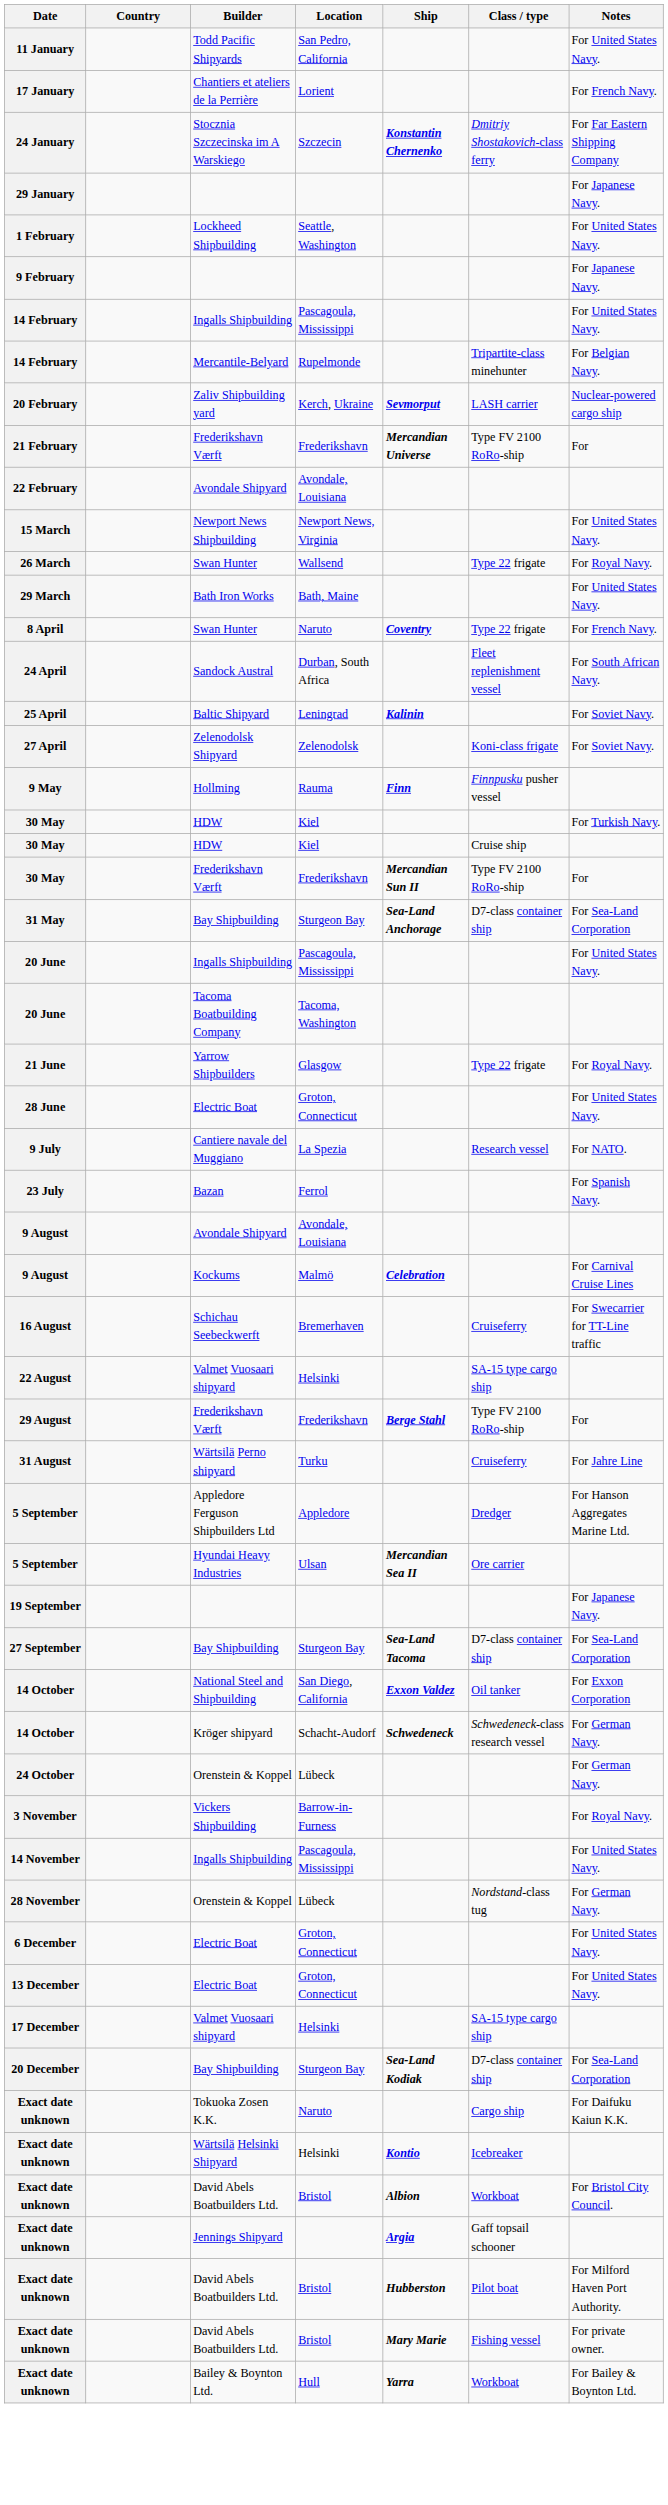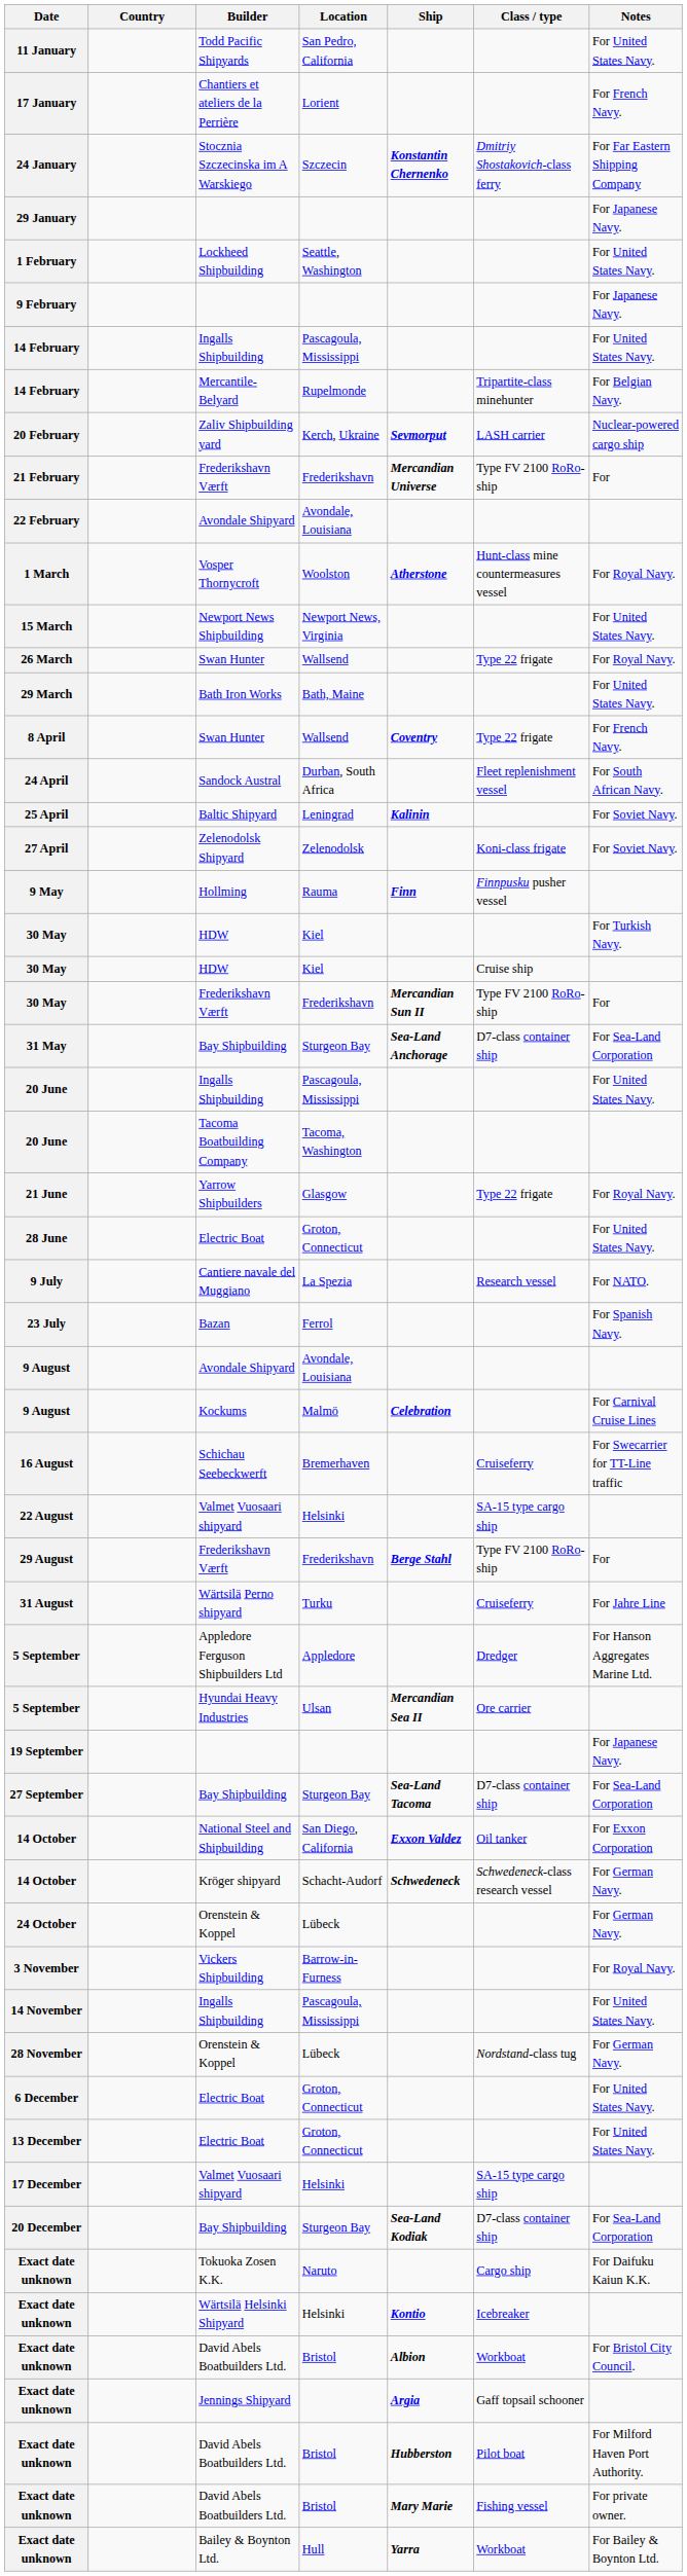 <table class="wikitable sortable" style="font-size:1.00em; line-height:1.5em;">
 <tr>
 <th style="width:100px;">Date</th>
 <th style="width:130px;">Country</th>
 <th>Builder</th>
 <th>Location</th>
 <th>Ship</th>
 <th>Class / type</th>
 <th>Notes</th>
 </tr>
 <tr>
 <th>11 January</th>
 <td></td>
 <td><a href='#'>Todd Pacific Shipyards</a></td>
 <td><a href='#'>San Pedro, California</a></td>
 <td><strong></strong></td>
 <td></td>
 <td>For <a href='#'>United States Navy</a>.</td>
 </tr>
 <tr>
 <th>17 January</th>
 <td></td>
 <td><a href='#'>Chantiers et ateliers de la Perrière</a></td>
 <td><a href='#'>Lorient</a></td>
 <td><strong></strong></td>
 <td></td>
 <td>For <a href='#'>French Navy</a>.</td>
 </tr>
 <tr>
 <th>24 January</th>
 <td></td>
 <td><a href='#'>Stocznia Szczecinska im A Warskiego</a></td>
 <td><a href='#'>Szczecin</a></td>
 <td><strong><a href='#'><em>Konstantin Chernenko</em></a></strong></td>
 <td><a href='#'><em>Dmitriy Shostakovich</em>-class ferry</a></td>
 <td>For <a href='#'>Far Eastern Shipping Company</a></td>
 </tr>
 <tr>
 <th>29 January</th>
 <td></td>
 <td></td>
 <td></td>
 <td><strong></strong></td>
 <td></td>
 <td>For <a href='#'>Japanese Navy</a>.</td>
 </tr>
 <tr>
 <th>1 February</th>
 <td></td>
 <td><a href='#'>Lockheed Shipbuilding</a></td>
 <td><a href='#'>Seattle</a>, <a href='#'>Washington</a></td>
 <td><strong></strong></td>
 <td></td>
 <td>For <a href='#'>United States Navy</a>.</td>
 </tr>
 <tr>
 <th>9 February</th>
 <td></td>
 <td></td>
 <td></td>
 <td><strong></strong></td>
 <td></td>
 <td>For <a href='#'>Japanese Navy</a>.</td>
 </tr>
 <tr>
 <th>14 February</th>
 <td></td>
 <td><a href='#'>Ingalls Shipbuilding</a></td>
 <td><a href='#'>Pascagoula, Mississippi</a></td>
 <td><strong></strong></td>
 <td></td>
 <td>For <a href='#'>United States Navy</a>.</td>
 </tr>
 <tr>
 <th>14 February</th>
 <td></td>
 <td><a href='#'>Mercantile-Belyard</a></td>
 <td><a href='#'>Rupelmonde</a></td>
 <td><strong></strong></td>
 <td><a href='#'>Tripartite-class</a> minehunter</td>
 <td>For <a href='#'>Belgian Navy</a>.</td>
 </tr>
 <tr>
 <th>20 February</th>
 <td></td>
 <td><a href='#'>Zaliv Shipbuilding yard</a></td>
 <td><a href='#'>Kerch</a>, <a href='#'>Ukraine</a></td>
 <td><strong><em><a href='#'>Sevmorput</a></em></strong></td>
 <td><a href='#'>LASH carrier</a></td>
 <td><a href='#'>Nuclear-powered cargo ship</a></td>
 </tr>
 <tr>
 <th>21 February</th>
 <td></td>
 <td><a href='#'>Frederikshavn Værft</a></td>
 <td><a href='#'>Frederikshavn</a></td>
 <td><strong><em>Mercandian Universe</em></strong></td>
 <td>Type FV 2100 <a href='#'>RoRo</a>-ship</td>
 <td>For </td>
 </tr>
 <tr>
 <th>22 February</th>
 <td></td>
 <td><a href='#'>Avondale Shipyard</a></td>
 <td><a href='#'>Avondale, Louisiana</a></td>
 <td><strong></strong></td>
 <td></td>
 <td></td>
 </tr>
 <tr>
+<th>1 March</th>
+<td></td>
+<td><a href='#'>Vosper Thornycroft</a></td>
+<td><a href='#'>Woolston</a></td>
+<td><strong><a href='#'><em>Atherstone</em></a></strong></td>
+<td><a href='#'>Hunt-class</a> mine countermeasures vessel</td>
+<td>For <a href='#'>Royal Navy</a>.</td>
+</tr>
+<tr>
 <th>15 March</th>
 <td></td>
 <td><a href='#'>Newport News Shipbuilding</a></td>
 <td><a href='#'>Newport News, Virginia</a></td>
 <td><strong></strong></td>
 <td></td>
 <td>For <a href='#'>United States Navy</a>.</td>
 </tr>
 <tr>
 <th>26 March</th>
 <td></td>
 <td><a href='#'>Swan Hunter</a></td>
 <td><a href='#'>Wallsend</a></td>
 <td><strong></strong></td>
 <td><a href='#'>Type 22</a> frigate</td>
 <td>For <a href='#'>Royal Navy</a>.</td>
 </tr>
 <tr>
 <th>29 March</th>
 <td></td>
 <td><a href='#'>Bath Iron Works</a></td>
 <td><a href='#'>Bath, Maine</a></td>
 <td><strong></strong></td>
 <td></td>
 <td>For <a href='#'>United States Navy</a>.</td>
 </tr>
 <tr>
 <th>8 April</th>
 <td></td>
 <td><a href='#'>Swan Hunter</a></td>
-<td><a href='#'>Naruto</a></td>
+<td><a href='#'>Wallsend</a></td>
 <td><strong><a href='#'><em>Coventry</em></a></strong></td>
 <td><a href='#'>Type 22</a> frigate</td>
 <td>For <a href='#'>French Navy</a>.</td>
 </tr>
 <tr>
 <th>24 April</th>
 <td></td>
 <td><a href='#'>Sandock Austral</a></td>
 <td><a href='#'>Durban</a>, South Africa</td>
 <td><strong></strong></td>
 <td><a href='#'>Fleet replenishment vessel</a></td>
 <td>For <a href='#'>South African Navy</a>.</td>
 </tr>
 <tr>
 <th>25 April</th>
 <td></td>
 <td><a href='#'>Baltic Shipyard</a></td>
 <td><a href='#'>Leningrad</a></td>
 <td><strong><a href='#'><em>Kalinin</em></a></strong></td>
 <td></td>
 <td>For <a href='#'>Soviet Navy</a>.</td>
 </tr>
 <tr>
 <th>27 April</th>
 <td></td>
 <td><a href='#'>Zelenodolsk Shipyard</a></td>
 <td><a href='#'>Zelenodolsk</a></td>
 <td><strong></strong></td>
 <td><a href='#'>Koni-class frigate</a></td>
 <td>For <a href='#'>Soviet Navy</a>.</td>
 </tr>
 <tr>
 <th>9 May</th>
 <td></td>
 <td><a href='#'>Hollming</a></td>
 <td><a href='#'>Rauma</a></td>
 <td><strong><a href='#'><em>Finn</em></a></strong></td>
 <td><em><a href='#'>Finnpusku</a></em> pusher vessel</td>
 <td></td>
 </tr>
 <tr>
 <th>30 May</th>
 <td></td>
 <td><a href='#'>HDW</a></td>
 <td><a href='#'>Kiel</a></td>
 <td><strong></strong></td>
 <td></td>
 <td>For <a href='#'>Turkish Navy</a>.</td>
 </tr>
 <tr>
 <th>30 May</th>
 <td></td>
 <td><a href='#'>HDW</a></td>
 <td><a href='#'>Kiel</a></td>
 <td><strong></strong></td>
 <td>Cruise ship</td>
 <td></td>
 </tr>
 <tr>
 <th>30 May</th>
 <td></td>
 <td><a href='#'>Frederikshavn Værft</a></td>
 <td><a href='#'>Frederikshavn</a></td>
 <td><strong><em>Mercandian Sun II</em></strong></td>
 <td>Type FV 2100 <a href='#'>RoRo</a>-ship</td>
 <td>For </td>
 </tr>
 <tr>
 <th>31 May</th>
 <td></td>
 <td><a href='#'>Bay Shipbuilding</a></td>
 <td><a href='#'>Sturgeon Bay</a></td>
 <td><strong><em>Sea-Land Anchorage</em></strong></td>
 <td>D7-class <a href='#'>container ship</a></td>
 <td>For <a href='#'>Sea-Land Corporation</a></td>
 </tr>
 <tr>
 <th>20 June</th>
 <td></td>
 <td><a href='#'>Ingalls Shipbuilding</a></td>
 <td><a href='#'>Pascagoula, Mississippi</a></td>
 <td><strong></strong></td>
 <td></td>
 <td>For <a href='#'>United States Navy</a>.</td>
 </tr>
 <tr>
 <th>20 June</th>
 <td></td>
 <td><a href='#'>Tacoma Boatbuilding Company</a></td>
 <td><a href='#'>Tacoma, Washington</a></td>
 <td><strong></strong></td>
 <td></td>
 <td></td>
 </tr>
 <tr>
 <th>21 June</th>
 <td></td>
 <td><a href='#'>Yarrow Shipbuilders</a></td>
 <td><a href='#'>Glasgow</a></td>
 <td><strong></strong></td>
 <td><a href='#'>Type 22</a> frigate</td>
 <td>For <a href='#'>Royal Navy</a>.</td>
 </tr>
 <tr>
 <th>28 June</th>
 <td></td>
 <td><a href='#'>Electric Boat</a></td>
 <td><a href='#'>Groton, Connecticut</a></td>
 <td><strong></strong></td>
 <td></td>
 <td>For <a href='#'>United States Navy</a>.</td>
 </tr>
 <tr>
 <th>9 July</th>
 <td></td>
 <td><a href='#'>Cantiere navale del Muggiano</a></td>
 <td><a href='#'>La Spezia</a></td>
 <td><strong></strong></td>
 <td><a href='#'>Research vessel</a></td>
 <td>For <a href='#'>NATO</a>.</td>
 </tr>
 <tr>
 <th>23 July</th>
 <td></td>
 <td><a href='#'>Bazan</a></td>
 <td><a href='#'>Ferrol</a></td>
 <td><strong></strong></td>
 <td></td>
 <td>For <a href='#'>Spanish Navy</a>.</td>
 </tr>
 <tr>
 <th>9 August</th>
 <td></td>
 <td><a href='#'>Avondale Shipyard</a></td>
 <td><a href='#'>Avondale, Louisiana</a></td>
 <td><strong></strong></td>
 <td></td>
 <td></td>
 </tr>
 <tr>
 <th>9 August</th>
 <td></td>
 <td><a href='#'>Kockums</a></td>
 <td><a href='#'>Malmö</a></td>
 <td><strong><a href='#'><em>Celebration</em></a></strong></td>
 <td></td>
 <td>For <a href='#'>Carnival Cruise Lines</a></td>
 </tr>
 <tr>
 <th>16 August</th>
 <td></td>
 <td><a href='#'>Schichau Seebeckwerft</a></td>
 <td><a href='#'>Bremerhaven</a></td>
 <td><strong></strong></td>
 <td><a href='#'>Cruiseferry</a></td>
 <td>For <a href='#'>Swecarrier</a> for <a href='#'>TT-Line</a> traffic</td>
 </tr>
 <tr>
 <th>22 August</th>
 <td></td>
 <td><a href='#'>Valmet</a> <a href='#'>Vuosaari shipyard</a></td>
 <td><a href='#'>Helsinki</a></td>
 <td><strong></strong></td>
 <td><a href='#'>SA-15 type cargo ship</a></td>
 <td></td>
 </tr>
 <tr>
 <th>29 August</th>
 <td></td>
 <td><a href='#'>Frederikshavn Værft</a></td>
 <td><a href='#'>Frederikshavn</a></td>
 <td><strong><em><a href='#'>Berge Stahl</a></em></strong></td>
 <td>Type FV 2100 <a href='#'>RoRo</a>-ship</td>
 <td>For </td>
 </tr>
 <tr>
 <th>31 August</th>
 <td></td>
 <td><a href='#'>Wärtsilä</a> <a href='#'>Perno shipyard</a></td>
 <td><a href='#'>Turku</a></td>
 <td><strong></strong></td>
 <td><a href='#'>Cruiseferry</a></td>
 <td>For <a href='#'>Jahre Line</a></td>
 </tr>
 <tr ---->
 <th>5 September</th>
 <td></td>
 <td>Appledore Ferguson Shipbuilders Ltd</td>
 <td><a href='#'>Appledore</a></td>
 <td><strong></strong></td>
 <td><a href='#'>Dredger</a></td>
 <td>For Hanson Aggregates Marine Ltd.</td>
 </tr>
 <tr>
 <th>5 September</th>
 <td></td>
 <td><a href='#'>Hyundai Heavy Industries</a></td>
 <td><a href='#'>Ulsan</a></td>
 <td><strong><em>Mercandian Sea II</em></strong></td>
 <td><a href='#'>Ore carrier</a></td>
 <td></td>
 </tr>
 <tr>
 <th>19 September</th>
 <td></td>
 <td></td>
 <td></td>
 <td><strong></strong></td>
 <td></td>
 <td>For <a href='#'>Japanese Navy</a>.</td>
 </tr>
 <tr>
 <th>27 September</th>
 <td></td>
 <td><a href='#'>Bay Shipbuilding</a></td>
 <td><a href='#'>Sturgeon Bay</a></td>
 <td><strong><em>Sea-Land Tacoma</em></strong></td>
 <td>D7-class <a href='#'>container ship</a></td>
 <td>For <a href='#'>Sea-Land Corporation</a></td>
 </tr>
 <tr>
 <th>14 October</th>
 <td></td>
 <td><a href='#'>National Steel and Shipbuilding</a></td>
 <td><a href='#'>San Diego</a>, <a href='#'>California</a></td>
 <td><strong><em><a href='#'>Exxon Valdez</a></em></strong></td>
 <td><a href='#'>Oil tanker</a></td>
 <td>For <a href='#'>Exxon Corporation</a></td>
 </tr>
 <tr>
 <th>14 October</th>
 <td></td>
 <td>Kröger shipyard</td>
 <td>Schacht-Audorf</td>
 <td><strong><em>Schwedeneck</em></strong></td>
 <td><em>Schwedeneck</em>-class research vessel</td>
 <td>For <a href='#'>German Navy</a>.</td>
 </tr>
 <tr>
 <th>24 October</th>
 <td></td>
 <td>Orenstein & Koppel</td>
 <td>Lübeck</td>
 <td><strong></strong></td>
 <td></td>
 <td>For <a href='#'>German Navy</a>.</td>
 </tr>
 <tr>
 <th>3 November</th>
 <td></td>
 <td><a href='#'>Vickers Shipbuilding</a></td>
 <td><a href='#'>Barrow-in-Furness</a></td>
 <td><strong></strong></td>
 <td></td>
 <td>For <a href='#'>Royal Navy</a>.</td>
 </tr>
 <tr>
 <th>14 November</th>
 <td></td>
 <td><a href='#'>Ingalls Shipbuilding</a></td>
 <td><a href='#'>Pascagoula, Mississippi</a></td>
 <td><strong></strong></td>
 <td></td>
 <td>For <a href='#'>United States Navy</a>.</td>
 </tr>
 <tr>
 <th>28 November</th>
 <td></td>
 <td>Orenstein & Koppel</td>
 <td>Lübeck</td>
 <td><strong></strong></td>
 <td><em>Nordstand</em>-class tug</td>
 <td>For <a href='#'>German Navy</a>.</td>
 </tr>
 <tr>
 <th>6 December</th>
 <td></td>
 <td><a href='#'>Electric Boat</a></td>
 <td><a href='#'>Groton, Connecticut</a></td>
 <td><strong></strong></td>
 <td></td>
 <td>For <a href='#'>United States Navy</a>.</td>
 </tr>
 <tr>
 <th>13 December</th>
 <td></td>
 <td><a href='#'>Electric Boat</a></td>
 <td><a href='#'>Groton, Connecticut</a></td>
 <td><strong></strong></td>
 <td></td>
 <td>For <a href='#'>United States Navy</a>.</td>
 </tr>
 <tr>
 <th>17 December</th>
 <td></td>
 <td><a href='#'>Valmet</a> <a href='#'>Vuosaari shipyard</a></td>
 <td><a href='#'>Helsinki</a></td>
 <td><strong></strong></td>
 <td><a href='#'>SA-15 type cargo ship</a></td>
 <td></td>
 </tr>
 <tr>
 <th>20 December</th>
 <td></td>
 <td><a href='#'>Bay Shipbuilding</a></td>
 <td><a href='#'>Sturgeon Bay</a></td>
 <td><strong><em>Sea-Land Kodiak</em></strong></td>
 <td>D7-class <a href='#'>container ship</a></td>
 <td>For <a href='#'>Sea-Land Corporation</a></td>
 </tr>
 <tr>
 <th>Exact date unknown</th>
 <td></td>
 <td>Tokuoka Zosen K.K.</td>
 <td><a href='#'>Naruto</a></td>
 <td><strong></strong></td>
 <td><a href='#'>Cargo ship</a></td>
 <td>For Daifuku Kaiun K.K.</td>
 </tr>
 <tr>
 <th>Exact date unknown</th>
 <td></td>
 <td><a href='#'>Wärtsilä</a> <a href='#'>Helsinki Shipyard</a></td>
 <td>Helsinki</td>
 <td><a href='#'><strong><em>Kontio</em></strong></a></td>
 <td><a href='#'>Icebreaker</a></td>
 <td></td>
 </tr>
 <tr ---->
 <th>Exact date unknown</th>
 <td></td>
 <td>David Abels Boatbuilders Ltd.</td>
 <td><a href='#'>Bristol</a></td>
 <td><strong><em>Albion</em></strong></td>
 <td><a href='#'>Workboat</a></td>
 <td>For <a href='#'>Bristol City Council</a>.</td>
 </tr>
 <tr>
 <th>Exact date unknown</th>
 <td></td>
 <td><a href='#'>Jennings Shipyard</a></td>
 <td></td>
 <td><strong><a href='#'><em>Argia</em></a></strong></td>
 <td>Gaff topsail schooner</td>
 <td></td>
 </tr>
 <tr ---->
 <th>Exact date unknown</th>
 <td></td>
 <td>David Abels Boatbuilders Ltd.</td>
 <td><a href='#'>Bristol</a></td>
 <td><strong><em>Hubberston</em></strong></td>
 <td><a href='#'>Pilot boat</a></td>
 <td>For Milford Haven Port Authority.</td>
 </tr>
 <tr ---->
 <th>Exact date unknown</th>
 <td></td>
 <td>David Abels Boatbuilders Ltd.</td>
 <td><a href='#'>Bristol</a></td>
 <td><strong><em>Mary Marie</em></strong></td>
 <td><a href='#'>Fishing vessel</a></td>
 <td>For private owner.</td>
 </tr>
 <tr ---->
 <th>Exact date unknown</th>
 <td></td>
 <td>Bailey & Boynton Ltd.</td>
 <td><a href='#'>Hull</a></td>
 <td><strong><em>Yarra</em></strong></td>
 <td><a href='#'>Workboat</a></td>
 <td>For Bailey & Boynton Ltd.</td>
 </tr>
 </table>
